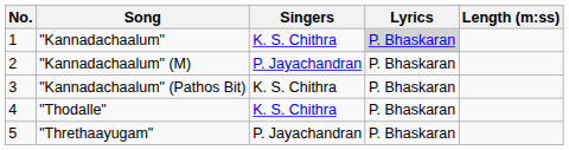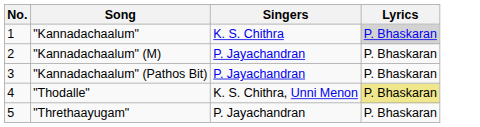 <table class="wikitable" style="font-size:95%;">
 <tr>
 <th>No.</th>
 <th>Song</th>
 <th>Singers</th>
 <th>Lyrics</th>
-<th>Length (m:ss)</th>
 </tr>
 <tr>
 <td>1</td>
 <td>"Kannadachaalum"</td>
 <td><a href='#'>K. S. Chithra</a></td>
 <td style="background: lightgrey;"><a href='#'>P. Bhaskaran</a></td>
-<td></td>
 </tr>
 <tr>
 <td>2</td>
 <td>"Kannadachaalum" (M)</td>
 <td><a href='#'>P. Jayachandran</a></td>
 <td>P. Bhaskaran</td>
-<td></td>
 </tr>
 <tr>
 <td>3</td>
 <td>"Kannadachaalum" (Pathos Bit)</td>
-<td>K. S. Chithra</td>
+<td><a href='#'>P. Jayachandran</a></td>
 <td>P. Bhaskaran</td>
-<td></td>
 </tr>
 <tr>
 <td>4</td>
 <td>"Thodalle"</td>
-<td><a href='#'>K. S. Chithra</a></td>
-<td>P. Bhaskaran</td>
-<td></td>
+<td>K. S. Chithra, <a href='#'>Unni Menon</a></td>
+<td style="background: khaki;">P. Bhaskaran</td>
 </tr>
 <tr>
 <td>5</td>
 <td>"Threthaayugam"</td>
 <td>P. Jayachandran</td>
 <td>P. Bhaskaran</td>
-<td></td>
 </tr>
 </table>
